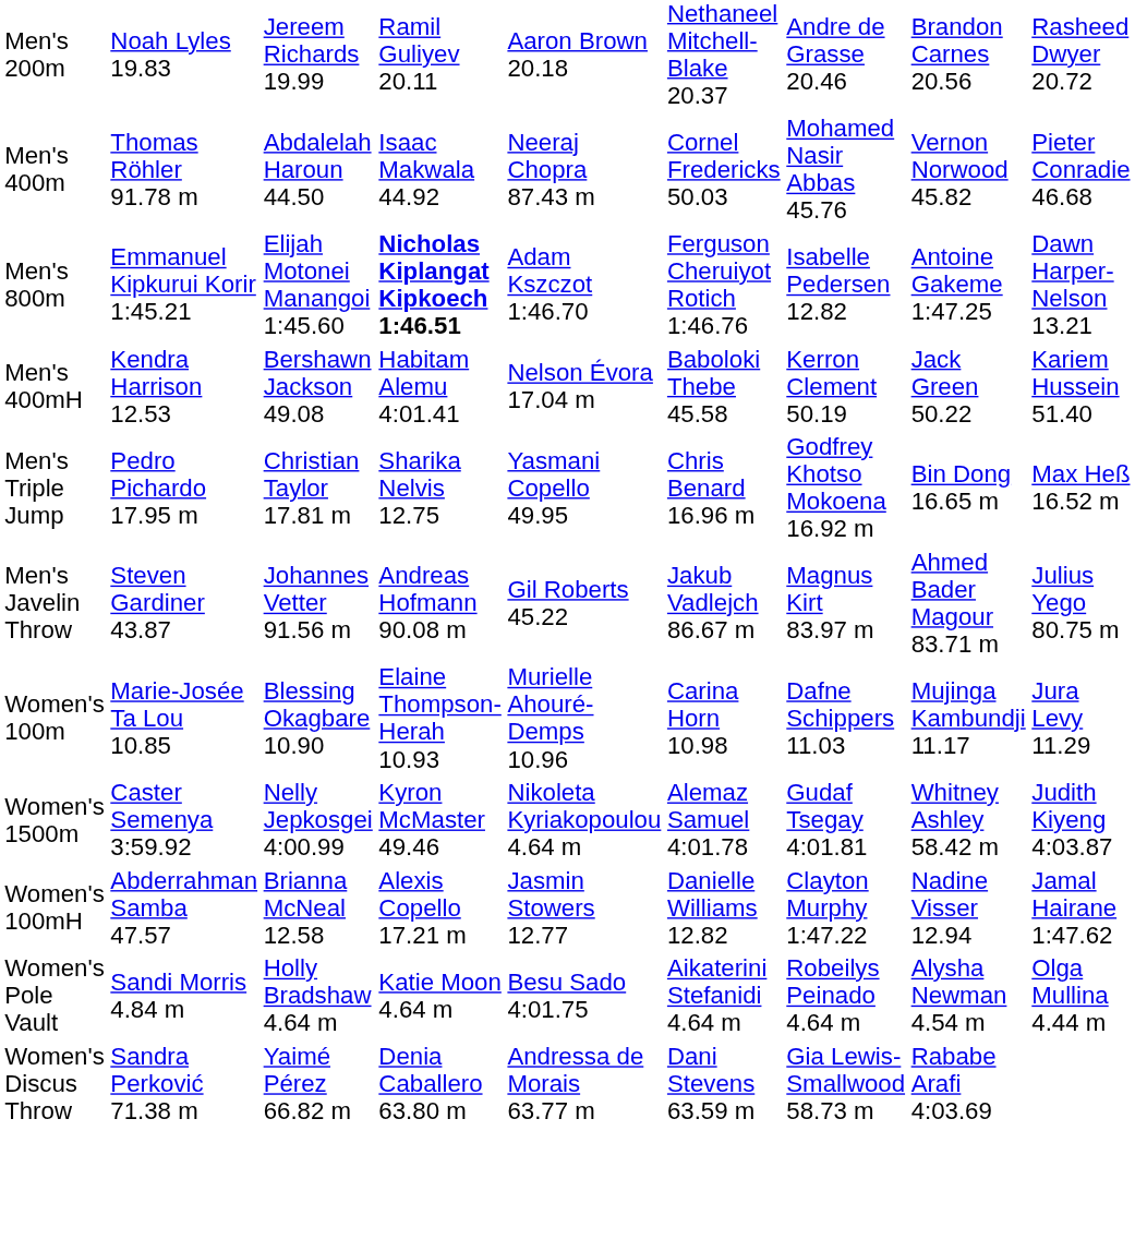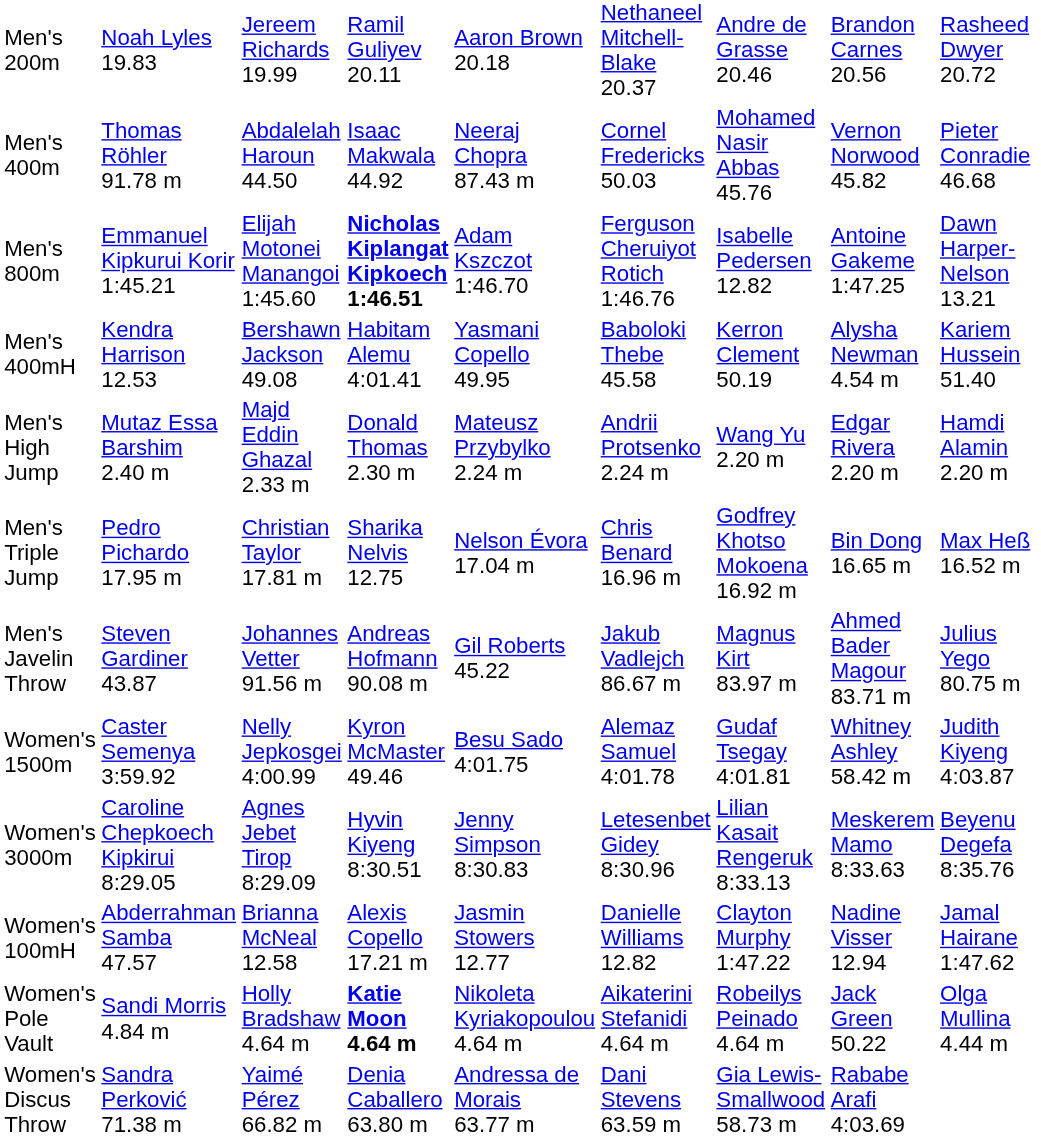 <table>
 <tr>
 <td>Men's 200m<br></td>
 <td><a href='#'>Noah Lyles</a><br>  19.83</td>
 <td><a href='#'>Jereem Richards</a><br>  19.99</td>
 <td><a href='#'>Ramil Guliyev</a><br>  20.11</td>
 <td><a href='#'>Aaron Brown</a><br>  20.18</td>
 <td><a href='#'>Nethaneel Mitchell-Blake</a><br>  20.37</td>
 <td><a href='#'>Andre de Grasse</a><br>  20.46</td>
 <td><a href='#'>Brandon Carnes</a><br>  20.56</td>
 <td><a href='#'>Rasheed Dwyer</a><br>  20.72</td>
 </tr>
 <tr>
 <td>Men's 400m</td>
 <td><a href='#'>Thomas Röhler</a><br>  91.78 m</td>
 <td><a href='#'>Abdalelah Haroun</a><br>  44.50</td>
 <td><a href='#'>Isaac Makwala</a><br>  44.92</td>
 <td><a href='#'>Neeraj Chopra</a><br>  87.43 m</td>
 <td><a href='#'>Cornel Fredericks</a><br>  50.03</td>
 <td><a href='#'>Mohamed Nasir Abbas</a><br>  45.76</td>
 <td><a href='#'>Vernon Norwood</a><br>  45.82</td>
 <td><a href='#'>Pieter Conradie</a><br>  46.68</td>
 </tr>
 <tr>
 <td>Men's 800m</td>
 <td><a href='#'>Emmanuel Kipkurui Korir</a><br>  1:45.21</td>
 <td><a href='#'>Elijah Motonei Manangoi</a><br>  1:45.60</td>
 <td><strong><a href='#'>Nicholas Kiplangat Kipkoech</a><br>  1:46.51</strong></td>
 <td><a href='#'>Adam Kszczot</a><br>  1:46.70</td>
 <td><a href='#'>Ferguson Cheruiyot Rotich</a><br>  1:46.76</td>
 <td><a href='#'>Isabelle Pedersen</a><br>  12.82</td>
 <td><a href='#'>Antoine Gakeme</a><br>  1:47.25</td>
 <td><a href='#'>Dawn Harper-Nelson</a><br>  13.21</td>
 </tr>
 <tr>
 <td>Men's 400mH</td>
 <td><a href='#'>Kendra Harrison</a><br>  12.53</td>
 <td><a href='#'>Bershawn Jackson</a><br>  49.08</td>
 <td><a href='#'>Habitam Alemu</a><br>  4:01.41</td>
-<td><a href='#'>Nelson Évora</a><br>  17.04 m</td>
+<td><a href='#'>Yasmani Copello</a><br>  49.95</td>
 <td><a href='#'>Baboloki Thebe</a><br>  45.58</td>
 <td><a href='#'>Kerron Clement</a><br>  50.19</td>
-<td><a href='#'>Jack Green</a><br>  50.22</td>
+<td><a href='#'>Alysha Newman</a><br>  4.54 m</td>
 <td><a href='#'>Kariem Hussein</a><br>  51.40</td>
+</tr>
+<tr>
+<td>Men's High Jump</td>
+<td><a href='#'>Mutaz Essa Barshim</a><br>  2.40 m</td>
+<td><a href='#'>Majd Eddin Ghazal</a><br>  2.33 m</td>
+<td><a href='#'>Donald Thomas</a><br>  2.30 m</td>
+<td><a href='#'>Mateusz Przybylko</a><br>  2.24 m</td>
+<td><a href='#'>Andrii Protsenko</a><br>  2.24 m</td>
+<td><a href='#'>Wang Yu</a><br>  2.20 m</td>
+<td><a href='#'>Edgar Rivera</a><br>  2.20 m</td>
+<td><a href='#'>Hamdi Alamin</a><br>  2.20 m</td>
 </tr>
 <tr>
 <td>Men's Triple Jump</td>
 <td><a href='#'>Pedro Pichardo</a><br>  17.95 m</td>
 <td><a href='#'>Christian Taylor</a><br>  17.81 m</td>
 <td><a href='#'>Sharika Nelvis</a><br>  12.75</td>
-<td><a href='#'>Yasmani Copello</a><br>  49.95</td>
+<td><a href='#'>Nelson Évora</a><br>  17.04 m</td>
 <td><a href='#'>Chris Benard</a><br>  16.96 m</td>
 <td><a href='#'>Godfrey Khotso Mokoena</a><br>  16.92 m</td>
 <td><a href='#'>Bin Dong</a><br>  16.65 m</td>
 <td><a href='#'>Max Heß</a><br>  16.52 m</td>
 </tr>
 <tr>
 <td>Men's Javelin Throw</td>
 <td><a href='#'>Steven Gardiner</a><br>  43.87</td>
 <td><a href='#'>Johannes Vetter</a><br>  91.56 m</td>
 <td><a href='#'>Andreas Hofmann</a><br>  90.08 m</td>
 <td><a href='#'>Gil Roberts</a><br>  45.22</td>
 <td><a href='#'>Jakub Vadlejch</a><br>  86.67 m</td>
 <td><a href='#'>Magnus Kirt</a><br>  83.97 m</td>
 <td><a href='#'>Ahmed Bader Magour</a><br>  83.71 m</td>
 <td><a href='#'>Julius Yego</a><br>  80.75 m</td>
 </tr>
 <tr>
-<td>Women's 100m<br></td>
-<td><a href='#'>Marie-Josée Ta Lou</a><br>  10.85</td>
-<td><a href='#'>Blessing Okagbare</a><br>  10.90</td>
-<td><a href='#'>Elaine Thompson-Herah</a><br>  10.93</td>
-<td><a href='#'>Murielle Ahouré-Demps</a><br>  10.96</td>
-<td><a href='#'>Carina Horn</a><br>  10.98</td>
-<td><a href='#'>Dafne Schippers</a><br>  11.03</td>
-<td><a href='#'>Mujinga Kambundji</a><br>  11.17</td>
-<td><a href='#'>Jura Levy</a><br>  11.29</td>
-</tr>
-<tr>
 <td>Women's 1500m</td>
 <td><a href='#'>Caster Semenya</a><br>  3:59.92</td>
 <td><a href='#'>Nelly Jepkosgei</a><br>  4:00.99</td>
 <td><a href='#'>Kyron McMaster</a><br>  49.46</td>
-<td><a href='#'>Nikoleta Kyriakopoulou</a><br>  4.64 m</td>
+<td><a href='#'>Besu Sado</a><br>  4:01.75</td>
 <td><a href='#'>Alemaz Samuel</a><br>  4:01.78</td>
 <td><a href='#'>Gudaf Tsegay</a><br>  4:01.81</td>
 <td><a href='#'>Whitney Ashley</a><br>  58.42 m</td>
 <td><a href='#'>Judith Kiyeng</a><br>  4:03.87</td>
+</tr>
+<tr>
+<td>Women's 3000m</td>
+<td><a href='#'>Caroline Chepkoech Kipkirui</a><br>  8:29.05</td>
+<td><a href='#'>Agnes Jebet Tirop</a><br>  8:29.09</td>
+<td><a href='#'>Hyvin Kiyeng</a><br>  8:30.51</td>
+<td><a href='#'>Jenny Simpson</a><br>  8:30.83</td>
+<td><a href='#'>Letesenbet Gidey</a><br>  8:30.96</td>
+<td><a href='#'>Lilian Kasait Rengeruk</a><br>  8:33.13</td>
+<td><a href='#'>Meskerem Mamo</a><br>  8:33.63</td>
+<td><a href='#'>Beyenu Degefa</a><br>  8:35.76</td>
 </tr>
 <tr>
 <td>Women's 100mH<br></td>
 <td><a href='#'>Abderrahman Samba</a><br>  47.57</td>
 <td><a href='#'>Brianna McNeal</a><br>  12.58</td>
 <td><a href='#'>Alexis Copello</a><br>  17.21 m</td>
 <td><a href='#'>Jasmin Stowers</a><br>  12.77</td>
 <td><a href='#'>Danielle Williams</a><br>  12.82</td>
 <td><a href='#'>Clayton Murphy</a><br>  1:47.22</td>
 <td><a href='#'>Nadine Visser</a><br>  12.94</td>
 <td><a href='#'>Jamal Hairane</a><br>  1:47.62</td>
 </tr>
 <tr>
 <td>Women's Pole Vault</td>
 <td><a href='#'>Sandi Morris</a><br>  4.84 m</td>
 <td><a href='#'>Holly Bradshaw</a><br>  4.64 m</td>
-<td><a href='#'>Katie Moon</a><br>  4.64 m</td>
-<td><a href='#'>Besu Sado</a><br>  4:01.75</td>
+<td><strong><a href='#'>Katie Moon</a><br>  4.64 m</strong></td>
+<td><a href='#'>Nikoleta Kyriakopoulou</a><br>  4.64 m</td>
 <td><a href='#'>Aikaterini Stefanidi</a><br>  4.64 m</td>
 <td><a href='#'>Robeilys Peinado</a><br>  4.64 m</td>
-<td><a href='#'>Alysha Newman</a><br>  4.54 m</td>
+<td><a href='#'>Jack Green</a><br>  50.22</td>
 <td><a href='#'>Olga Mullina</a><br>  4.44 m</td>
 </tr>
 <tr>
 <td>Women's Discus Throw</td>
 <td><a href='#'>Sandra Perković</a><br>  71.38 m</td>
 <td><a href='#'>Yaimé Pérez</a><br>  66.82 m</td>
 <td><a href='#'>Denia Caballero</a><br>  63.80 m</td>
 <td><a href='#'>Andressa de Morais</a><br>  63.77 m</td>
 <td><a href='#'>Dani Stevens</a><br>  63.59 m</td>
 <td><a href='#'>Gia Lewis-Smallwood</a><br>  58.73 m</td>
 <td><a href='#'>Rababe Arafi</a><br>  4:03.69</td>
 </tr>
 </table>
